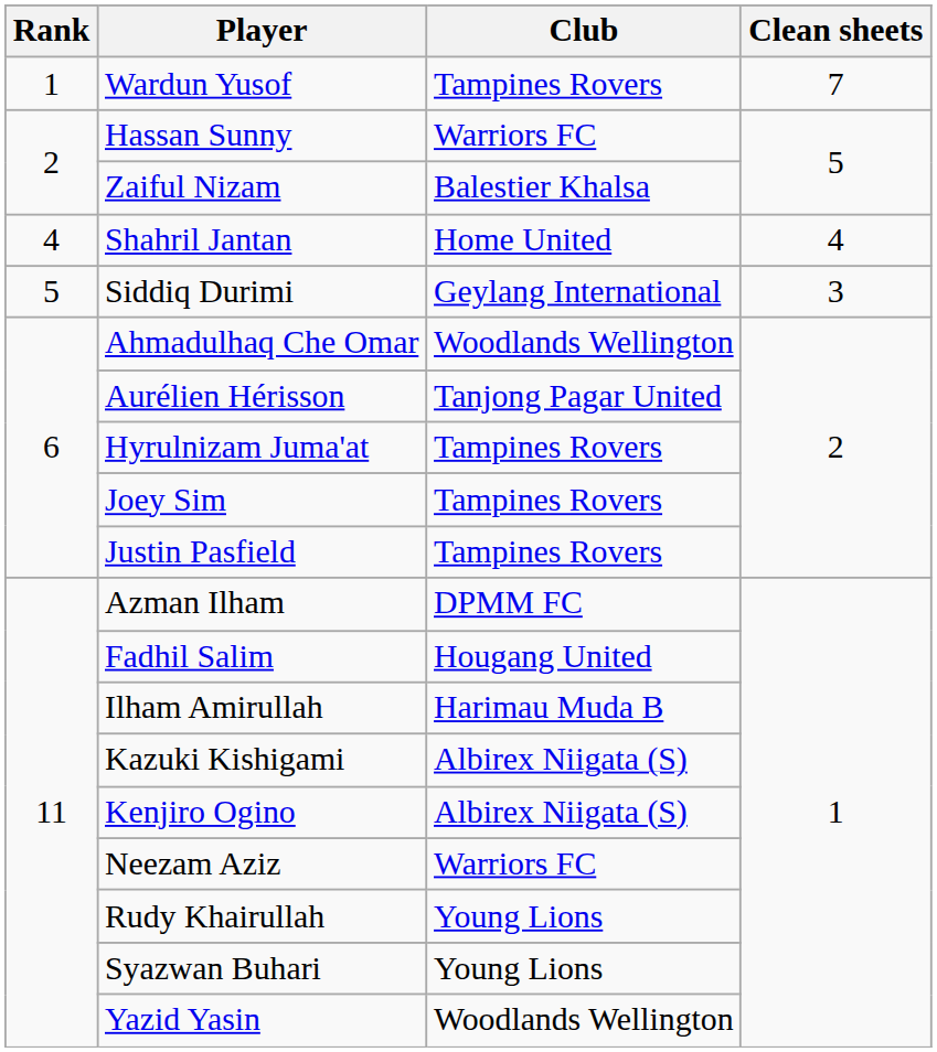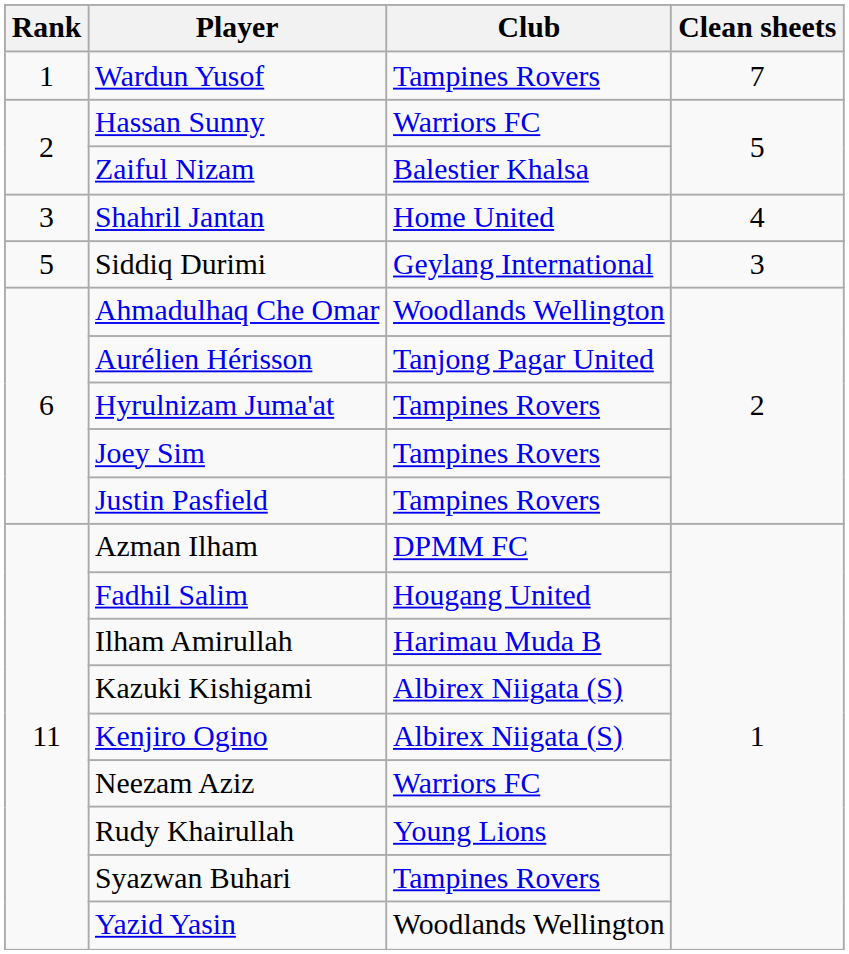 <table class="wikitable sortable" style="text-align:center">
 <tr>
 <th>Rank</th>
 <th>Player</th>
 <th>Club</th>
 <th>Clean sheets</th>
 </tr>
 <tr>
 <td>1</td>
 <td align="left"> <a href='#'>Wardun Yusof</a></td>
 <td align="left"><a href='#'>Tampines Rovers</a></td>
 <td>7</td>
 </tr>
 <tr>
 <td rowspan="2">2</td>
 <td align="left"><a href='#'>Hassan Sunny</a></td>
 <td align="left"><a href='#'>Warriors FC</a></td>
 <td rowspan="2">5</td>
 </tr>
 <tr>
 <td align="left"><a href='#'>Zaiful Nizam</a></td>
 <td align="left"><a href='#'>Balestier Khalsa</a></td>
 </tr>
 <tr>
-<td rowspan="1">4</td>
+<td rowspan="1">3</td>
 <td align="left"><a href='#'>Shahril Jantan</a></td>
 <td align="left"><a href='#'>Home United</a></td>
 <td rowspan="1">4</td>
 </tr>
 <tr>
 <td rowspan="1">5</td>
 <td align="left">Siddiq Durimi</td>
 <td align="left"><a href='#'>Geylang International</a></td>
 <td rowspan="1">3</td>
 </tr>
 <tr>
 <td rowspan="5">6</td>
 <td align="left"><a href='#'>Ahmadulhaq Che Omar</a></td>
 <td align="left"><a href='#'>Woodlands Wellington</a></td>
 <td rowspan="5">2</td>
 </tr>
 <tr>
 <td align="left"> <a href='#'>Aurélien Hérisson</a></td>
 <td align="left"><a href='#'>Tanjong Pagar United</a></td>
 </tr>
 <tr>
 <td align="left"><a href='#'>Hyrulnizam Juma'at</a></td>
 <td align="left"><a href='#'>Tampines Rovers</a></td>
 </tr>
 <tr>
 <td align="left"><a href='#'>Joey Sim</a></td>
 <td align="left"><a href='#'>Tampines Rovers</a></td>
 </tr>
 <tr>
 <td align="left"> <a href='#'>Justin Pasfield</a></td>
 <td align="left"><a href='#'>Tampines Rovers</a></td>
 </tr>
 <tr>
 <td rowspan="9">11</td>
 <td align="left"> Azman Ilham</td>
 <td align="left"> <a href='#'>DPMM FC</a></td>
 <td rowspan="9">1</td>
 </tr>
 <tr>
 <td align="left"><a href='#'>Fadhil Salim</a></td>
 <td align="left"><a href='#'>Hougang United</a></td>
 </tr>
 <tr>
 <td align="left"> Ilham Amirullah</td>
 <td align="left"> <a href='#'>Harimau Muda B</a></td>
 </tr>
 <tr>
 <td align="left"> Kazuki Kishigami</td>
 <td align="left"> <a href='#'>Albirex Niigata (S)</a></td>
 </tr>
 <tr>
 <td align="left"> <a href='#'>Kenjiro Ogino</a></td>
 <td align="left"> <a href='#'>Albirex Niigata (S)</a></td>
 </tr>
 <tr>
 <td align="left">Neezam Aziz</td>
 <td align="left"><a href='#'>Warriors FC</a></td>
 </tr>
 <tr>
 <td align="left">Rudy Khairullah</td>
 <td align="left"> <a href='#'>Young Lions</a></td>
 </tr>
 <tr>
 <td align="left">Syazwan Buhari</td>
-<td align="left">Young Lions</td>
+<td align="left"><a href='#'>Tampines Rovers</a></td>
 </tr>
 <tr>
 <td align="left"><a href='#'>Yazid Yasin</a></td>
 <td align="left">Woodlands Wellington</td>
 </tr>
 </table>
